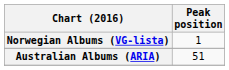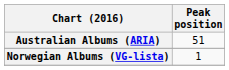 <table class="wikitable sortable plainrowheaders" style="text-align:center">
 <tr>
 <th scope="col">Chart (2016)</th>
 <th scope="col">Peak<br> position</th>
 </tr>
 <tr>
-<th scope="row">Norwegian Albums (<a href='#'>VG-lista</a>)</th>
-<td>1</td>
+<th scope="row">Australian Albums (<a href='#'>ARIA</a>)</th>
+<td>51</td>
 </tr>
 <tr>
 </tr>
 <tr>
 </tr>
 <tr>
 </tr>
 <tr>
 </tr>
 <tr>
 </tr>
 <tr>
 </tr>
 <tr>
 </tr>
 <tr>
 </tr>
 <tr>
-<th scope="row">Australian Albums (<a href='#'>ARIA</a>)</th>
-<td>51</td>
+<th scope="row">Norwegian Albums (<a href='#'>VG-lista</a>)</th>
+<td>1</td>
 </tr>
 <tr>
 </tr>
 <tr>
 </tr>
 <tr>
 </tr>
 <tr>
 </tr>
 <tr>
 </tr>
 <tr>
 </tr>
 </table>
